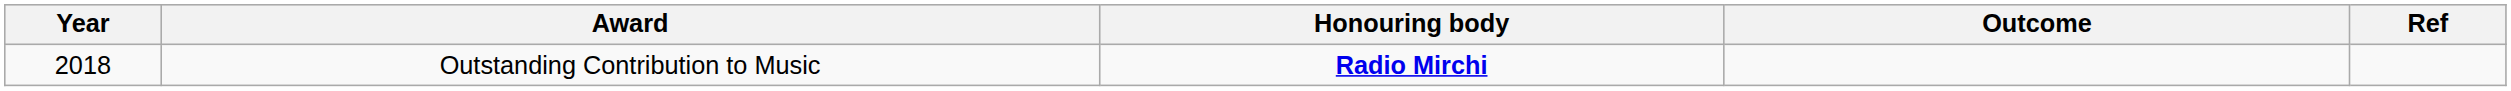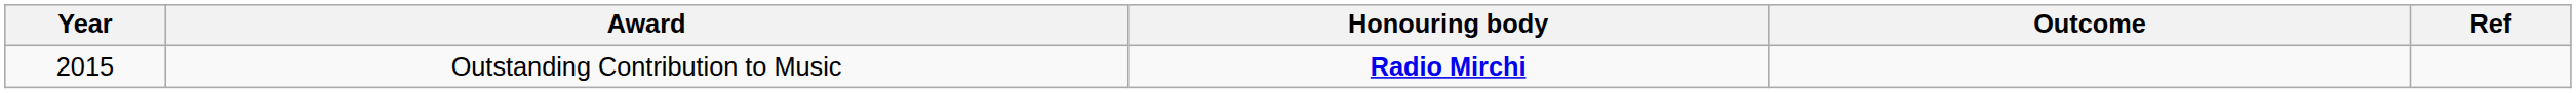 <table class="wikitable" style="width:100%;">
 <tr>
 <th width=5%>Year</th>
 <th style="width:30%;">Award</th>
 <th style="width:20%;">Honouring body</th>
 <th style="width:20%;">Outcome</th>
 <th style="width:5%;">Ref</th>
 </tr>
 <tr>
-<td style="text-align:center;">2018</td>
+<td style="text-align:center;">2015</td>
 <td style="text-align:center;">Outstanding Contribution to Music</td>
 <td style="text-align:center;"><strong><a href='#'>Radio Mirchi</a></strong></td>
 <td></td>
 <td></td>
 </tr>
 </table>
